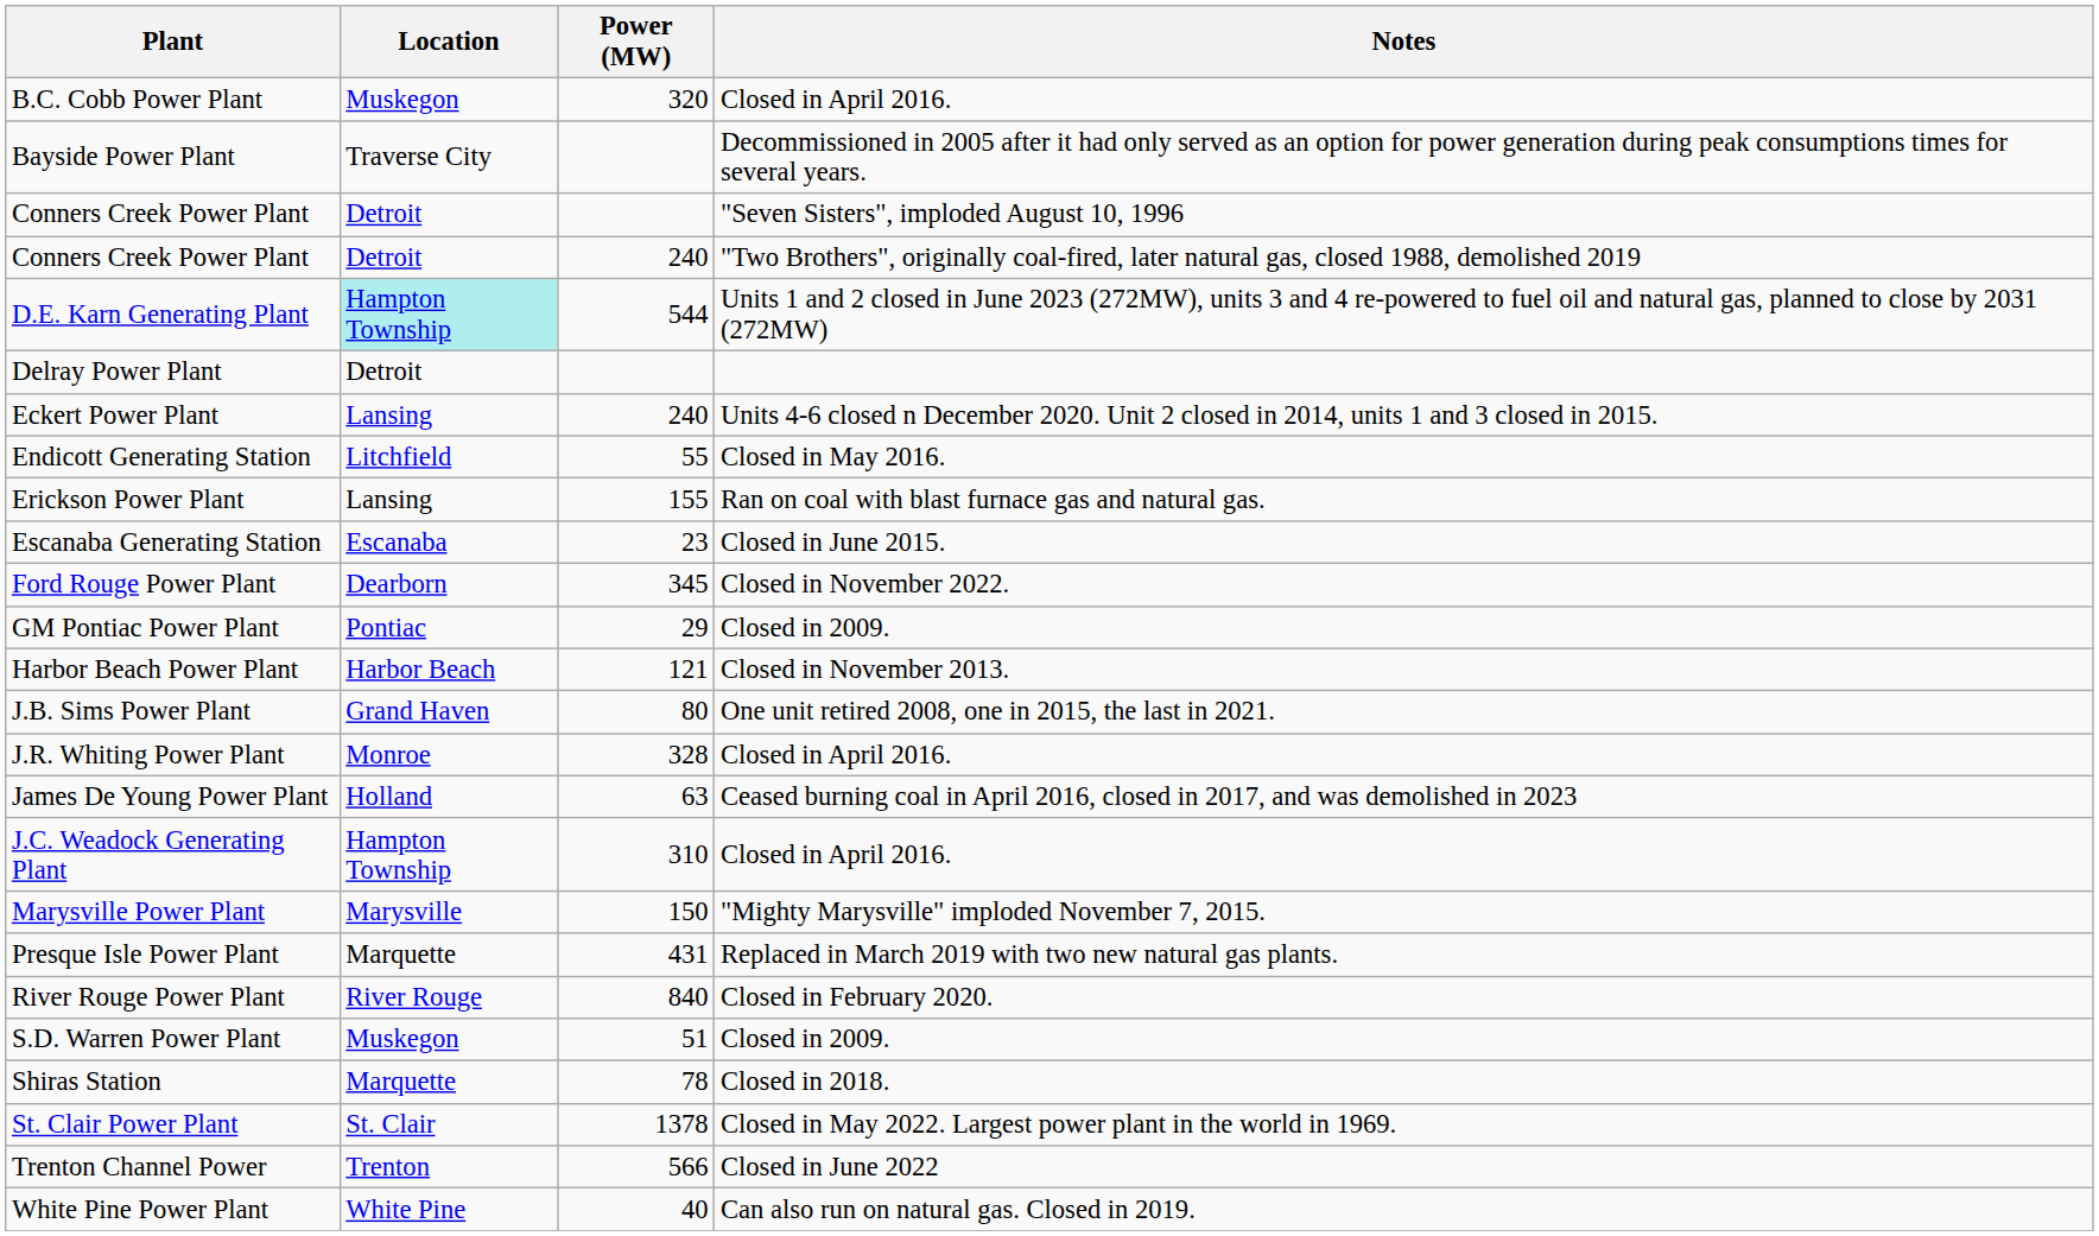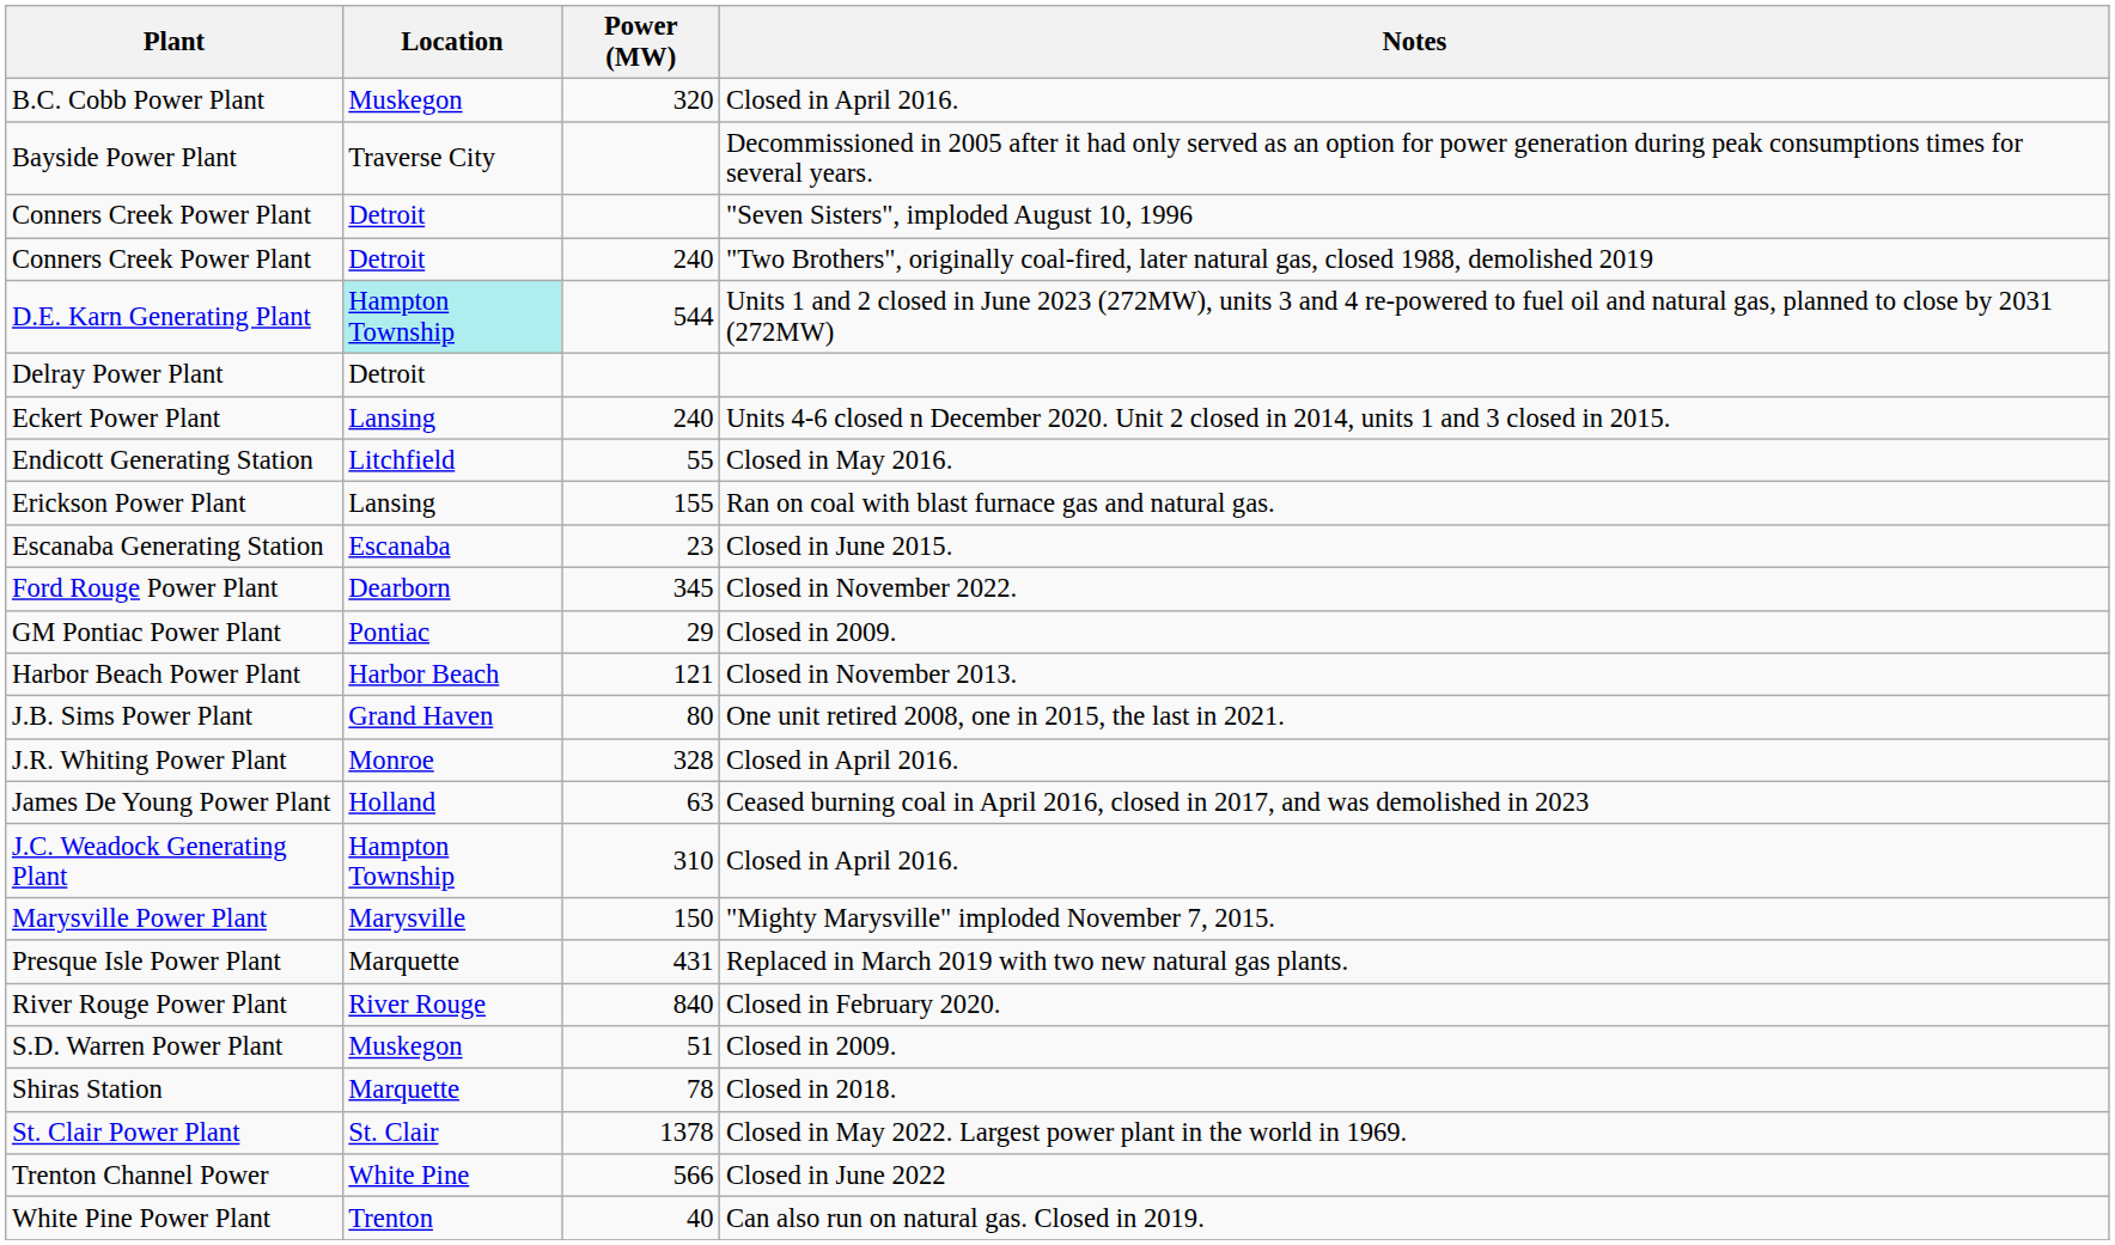 <table class="wikitable sortable">
 <tr>
 <th>Plant</th>
 <th>Location</th>
 <th>Power (MW)</th>
 <th>Notes</th>
 </tr>
 <tr>
 <td>B.C. Cobb Power Plant</td>
 <td><a href='#'>Muskegon</a></td>
 <td align= "right">320</td>
 <td>Closed in April 2016.</td>
 </tr>
 <tr>
 <td>Bayside Power Plant</td>
 <td>Traverse City</td>
 <td align= " right"></td>
 <td>Decommissioned in 2005 after it had only served as an option for power generation during peak consumptions times for several years.</td>
 </tr>
 <tr>
 <td>Conners Creek Power Plant</td>
 <td><a href='#'>Detroit</a></td>
 <td align= "right"></td>
 <td>"Seven Sisters", imploded August 10, 1996</td>
 </tr>
 <tr>
 <td>Conners Creek Power Plant</td>
 <td><a href='#'>Detroit</a></td>
 <td align= "right">240</td>
 <td>"Two Brothers", originally coal-fired, later natural gas, closed 1988, demolished 2019</td>
 </tr>
 <tr>
 <td><a href='#'>D.E. Karn Generating Plant</a></td>
 <td style="background: paleturquoise;"><a href='#'>Hampton Township</a></td>
 <td align= "right">544</td>
 <td>Units 1 and 2 closed in June 2023 (272MW), units 3 and 4 re-powered to fuel oil and natural gas, planned to close by 2031 (272MW)</td>
 </tr>
 <tr>
 <td>Delray Power Plant</td>
 <td>Detroit</td>
 <td align= "right"></td>
 <td></td>
 </tr>
 <tr>
 <td>Eckert Power Plant</td>
 <td><a href='#'>Lansing</a></td>
 <td align= "right">240</td>
 <td>Units 4-6 closed n December 2020. Unit 2 closed in 2014, units 1 and 3 closed in 2015.</td>
 </tr>
 <tr>
 <td>Endicott Generating Station</td>
 <td><a href='#'>Litchfield</a></td>
 <td align= "right">55</td>
 <td>Closed in May 2016.</td>
 </tr>
 <tr>
 <td>Erickson Power Plant</td>
 <td>Lansing</td>
 <td align= "right">155</td>
 <td>Ran on coal with blast furnace gas and natural gas.</td>
 </tr>
 <tr>
 <td>Escanaba Generating Station</td>
 <td><a href='#'>Escanaba</a></td>
 <td align= "right">23</td>
 <td>Closed in June 2015.</td>
 </tr>
 <tr>
 <td><a href='#'>Ford Rouge</a> Power Plant</td>
 <td><a href='#'>Dearborn</a></td>
 <td align= "right">345</td>
 <td>Closed in November 2022.</td>
 </tr>
 <tr>
 <td>GM Pontiac Power Plant</td>
 <td><a href='#'>Pontiac</a></td>
 <td align= "right">29</td>
 <td>Closed in 2009.</td>
 </tr>
 <tr>
 <td>Harbor Beach Power Plant</td>
 <td><a href='#'>Harbor Beach</a></td>
 <td align= "right">121</td>
 <td>Closed in November 2013.</td>
 </tr>
 <tr>
 <td>J.B. Sims Power Plant</td>
 <td><a href='#'>Grand Haven</a></td>
 <td align= "right">80</td>
 <td>One unit retired 2008, one in 2015, the last in 2021.</td>
 </tr>
 <tr>
 <td>J.R. Whiting Power Plant</td>
 <td><a href='#'>Monroe</a></td>
 <td align= "right">328</td>
 <td>Closed in April 2016.</td>
 </tr>
 <tr>
 <td>James De Young Power Plant</td>
 <td><a href='#'>Holland</a></td>
 <td align= "right">63</td>
 <td>Ceased burning coal in April 2016, closed in 2017, and was demolished in 2023</td>
 </tr>
 <tr>
 <td><a href='#'>J.C. Weadock Generating Plant</a></td>
 <td><a href='#'>Hampton Township</a></td>
 <td align= "right">310</td>
 <td>Closed in April 2016.</td>
 </tr>
 <tr>
 <td><a href='#'>Marysville Power Plant</a></td>
 <td><a href='#'>Marysville</a></td>
 <td align= "right">150</td>
 <td>"Mighty Marysville" imploded November 7, 2015.</td>
 </tr>
 <tr>
 <td>Presque Isle Power Plant</td>
 <td>Marquette</td>
 <td align= "right">431</td>
 <td>Replaced in March 2019 with two new natural gas plants.</td>
 </tr>
 <tr>
 <td>River Rouge Power Plant</td>
 <td><a href='#'>River Rouge</a></td>
 <td align= "right">840</td>
 <td>Closed in February 2020.</td>
 </tr>
 <tr>
 <td>S.D. Warren Power Plant</td>
 <td><a href='#'>Muskegon</a></td>
 <td align= "right">51</td>
 <td>Closed in 2009.</td>
 </tr>
 <tr>
 <td>Shiras Station</td>
 <td><a href='#'>Marquette</a></td>
 <td align= "right">78</td>
 <td>Closed in 2018.</td>
 </tr>
 <tr>
 <td><a href='#'>St. Clair Power Plant</a></td>
 <td><a href='#'>St. Clair</a></td>
 <td align= "right">1378</td>
 <td>Closed in May 2022. Largest power plant in the world in 1969.</td>
 </tr>
 <tr>
 <td>Trenton Channel Power</td>
-<td><a href='#'>Trenton</a></td>
+<td><a href='#'>White Pine</a></td>
 <td align= "right">566</td>
 <td>Closed in June 2022</td>
 </tr>
 <tr>
 <td>White Pine Power Plant</td>
-<td><a href='#'>White Pine</a></td>
+<td><a href='#'>Trenton</a></td>
 <td align= "right">40</td>
 <td>Can also run on natural gas. Closed in 2019.</td>
 </tr>
 </table>
